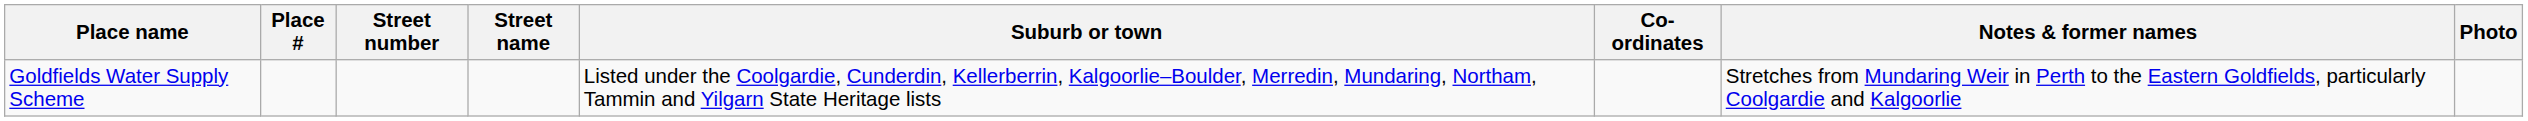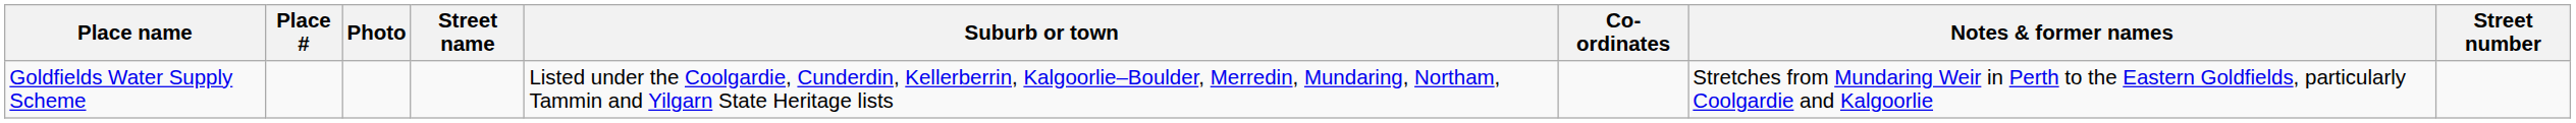 <table class="wikitable sortable">
 <tr>
 <th>Place name</th>
 <th>Place #</th>
-<th>Street number</th>
+<th class="unsortable">Photo</th>
 <th>Street name</th>
 <th>Suburb or town</th>
 <th>Co-ordinates</th>
 <th class="unsortable">Notes & former names</th>
-<th class="unsortable">Photo</th>
+<th>Street number</th>
 </tr>
 <tr>
 <td><a href='#'>Goldfields Water Supply Scheme</a></td>
 <td></td>
 <td></td>
 <td></td>
 <td>Listed under the <a href='#'>Coolgardie</a>, <a href='#'>Cunderdin</a>, <a href='#'>Kellerberrin</a>, <a href='#'>Kalgoorlie–Boulder</a>, <a href='#'>Merredin</a>, <a href='#'>Mundaring</a>, <a href='#'>Northam</a>, Tammin and <a href='#'>Yilgarn</a> State Heritage lists</td>
 <td></td>
 <td>Stretches from <a href='#'>Mundaring Weir</a> in <a href='#'>Perth</a> to the <a href='#'>Eastern Goldfields</a>, particularly <a href='#'>Coolgardie</a> and <a href='#'>Kalgoorlie</a></td>
 <td></td>
 </tr>
 </table>
